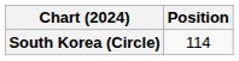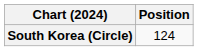 <table class="wikitable plainrowheaders" style="text-align:center">
 <tr>
 <th scope="col">Chart (2024)</th>
 <th scope="col">Position</th>
 </tr>
 <tr>
 <th scope="row">South Korea (Circle)</th>
-<td>114</td>
+<td>124</td>
 </tr>
 </table>
